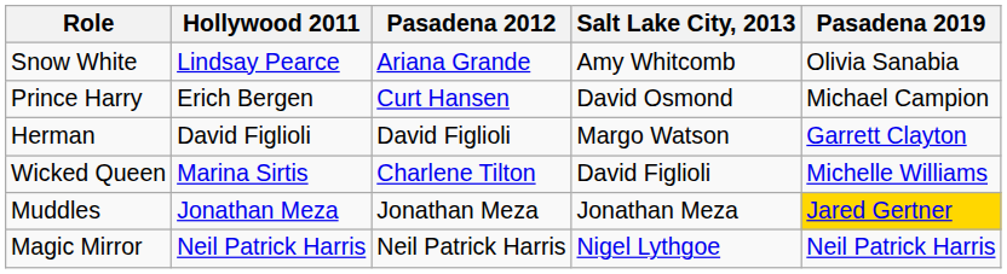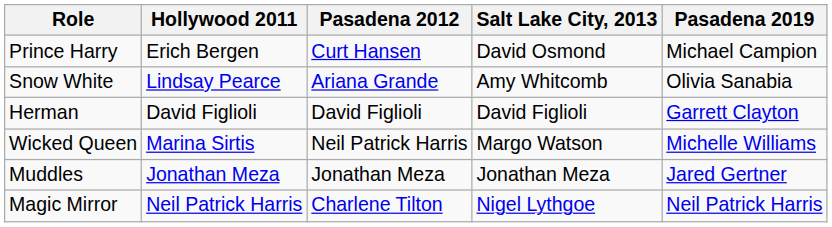 <table class="wikitable">
 <tr>
 <th>Role</th>
 <th>Hollywood 2011</th>
 <th>Pasadena 2012</th>
 <th>Salt Lake City, 2013</th>
 <th>Pasadena 2019</th>
 </tr>
 <tr>
+<td>Prince Harry</td>
+<td>Erich Bergen</td>
+<td><a href='#'>Curt Hansen</a></td>
+<td>David Osmond</td>
+<td>Michael Campion</td>
+</tr>
+<tr>
 <td>Snow White</td>
 <td><a href='#'>Lindsay Pearce</a></td>
 <td><a href='#'>Ariana Grande</a></td>
 <td>Amy Whitcomb</td>
 <td>Olivia Sanabia</td>
 </tr>
 <tr>
-<td>Prince Harry</td>
-<td>Erich Bergen</td>
-<td><a href='#'>Curt Hansen</a></td>
-<td>David Osmond</td>
-<td>Michael Campion</td>
-</tr>
-<tr>
 <td>Herman</td>
 <td>David Figlioli</td>
 <td>David Figlioli</td>
-<td>Margo Watson</td>
+<td>David Figlioli</td>
 <td><a href='#'>Garrett Clayton</a></td>
 </tr>
 <tr>
 <td>Wicked Queen</td>
 <td><a href='#'>Marina Sirtis</a></td>
-<td><a href='#'>Charlene Tilton</a></td>
-<td>David Figlioli</td>
+<td>Neil Patrick Harris</td>
+<td>Margo Watson</td>
 <td><a href='#'>Michelle Williams</a></td>
 </tr>
 <tr>
 <td>Muddles</td>
 <td><a href='#'>Jonathan Meza</a></td>
 <td>Jonathan Meza</td>
 <td>Jonathan Meza</td>
-<td style="background: gold;"><a href='#'>Jared Gertner</a></td>
+<td><a href='#'>Jared Gertner</a></td>
 </tr>
 <tr>
 <td>Magic Mirror</td>
 <td><a href='#'>Neil Patrick Harris</a></td>
-<td>Neil Patrick Harris</td>
+<td><a href='#'>Charlene Tilton</a></td>
 <td><a href='#'>Nigel Lythgoe</a></td>
 <td><a href='#'>Neil Patrick Harris</a></td>
 </tr>
 </table>
